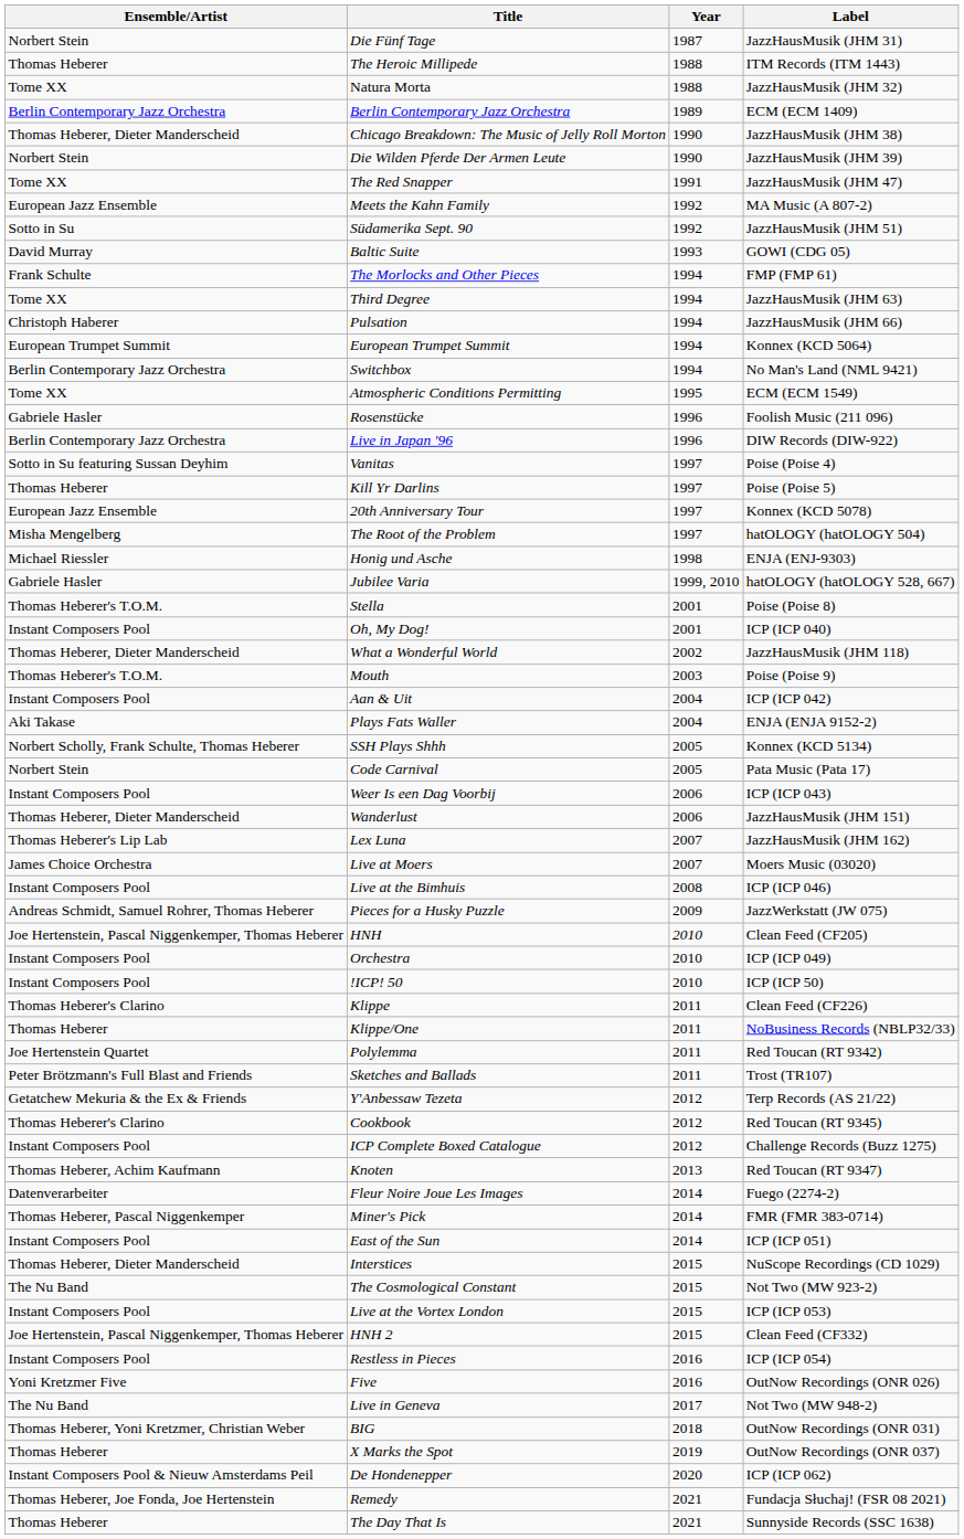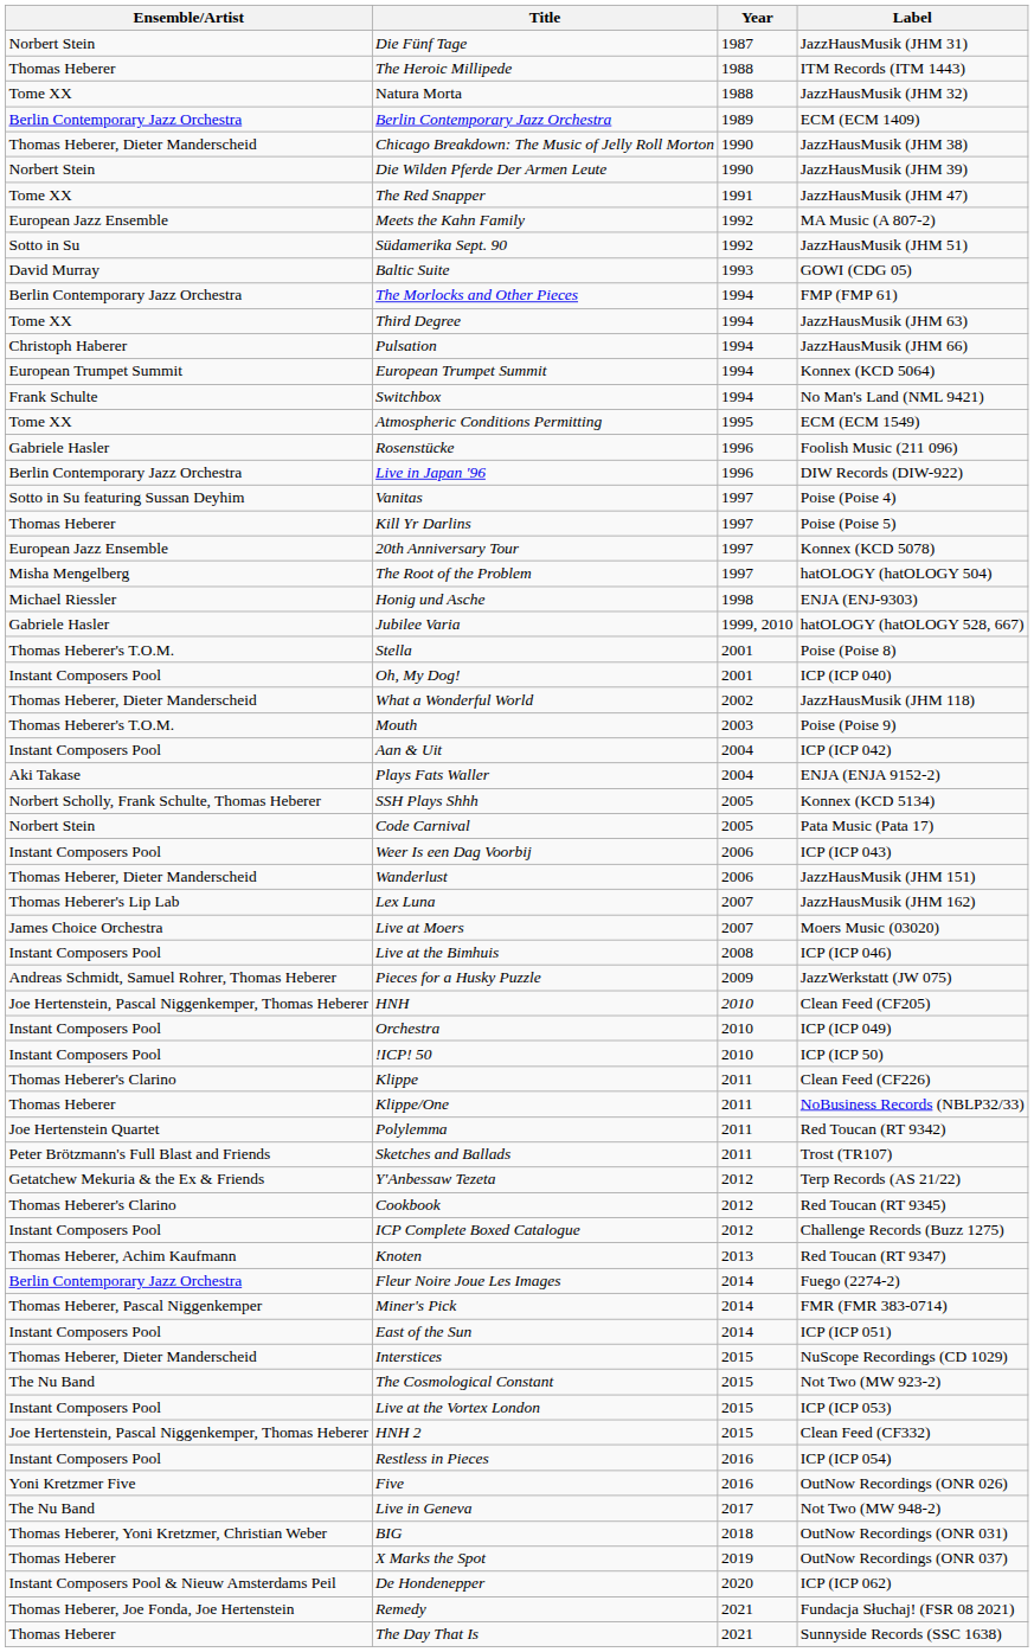 <table class="wikitable">
 <tr>
 <th>Ensemble/Artist</th>
 <th>Title</th>
 <th>Year</th>
 <th>Label</th>
 </tr>
 <tr>
 <td>Norbert Stein</td>
 <td><em>Die Fünf Tage</em></td>
 <td>1987</td>
 <td>JazzHausMusik (JHM 31)</td>
 </tr>
 <tr>
 <td>Thomas Heberer</td>
 <td><em>The Heroic Millipede</em></td>
 <td>1988</td>
 <td>ITM Records (ITM 1443)</td>
 </tr>
 <tr>
 <td>Tome XX</td>
 <td>Natura Morta</td>
 <td>1988</td>
 <td>JazzHausMusik (JHM 32)</td>
 </tr>
 <tr>
 <td><a href='#'>Berlin Contemporary Jazz Orchestra</a></td>
 <td><em><a href='#'>Berlin Contemporary Jazz Orchestra</a></em></td>
 <td>1989</td>
 <td>ECM (ECM 1409)</td>
 </tr>
 <tr>
 <td>Thomas Heberer, Dieter Manderscheid</td>
 <td><em>Chicago Breakdown: The Music of Jelly Roll Morton</em></td>
 <td>1990</td>
 <td>JazzHausMusik (JHM 38)</td>
 </tr>
 <tr>
 <td>Norbert Stein</td>
 <td><em>Die Wilden Pferde Der Armen Leute</em></td>
 <td>1990</td>
 <td>JazzHausMusik (JHM 39)</td>
 </tr>
 <tr>
 <td>Tome XX</td>
 <td><em>The Red Snapper</em></td>
 <td>1991</td>
 <td>JazzHausMusik (JHM 47)</td>
 </tr>
 <tr>
 <td>European Jazz Ensemble</td>
 <td><em>Meets the Kahn Family</em></td>
 <td>1992</td>
 <td>MA Music (A 807-2)</td>
 </tr>
 <tr>
 <td>Sotto in Su</td>
 <td><em>Südamerika Sept. 90</em></td>
 <td>1992</td>
 <td>JazzHausMusik (JHM 51)</td>
 </tr>
 <tr>
 <td>David Murray</td>
 <td><em>Baltic Suite</em></td>
 <td>1993</td>
 <td>GOWI (CDG 05)</td>
 </tr>
 <tr>
-<td>Frank Schulte</td>
+<td>Berlin Contemporary Jazz Orchestra</td>
 <td><em><a href='#'>The Morlocks and Other Pieces</a></em></td>
 <td>1994</td>
 <td>FMP (FMP 61)</td>
 </tr>
 <tr>
 <td>Tome XX</td>
 <td><em>Third Degree</em></td>
 <td>1994</td>
 <td>JazzHausMusik (JHM 63)</td>
 </tr>
 <tr>
 <td>Christoph Haberer</td>
 <td><em>Pulsation</em></td>
 <td>1994</td>
 <td>JazzHausMusik (JHM 66)</td>
 </tr>
 <tr>
 <td>European Trumpet Summit</td>
 <td><em>European Trumpet Summit</em></td>
 <td>1994</td>
 <td>Konnex (KCD 5064)</td>
 </tr>
 <tr>
-<td>Berlin Contemporary Jazz Orchestra</td>
+<td>Frank Schulte</td>
 <td><em>Switchbox</em></td>
 <td>1994</td>
 <td>No Man's Land (NML 9421)</td>
 </tr>
 <tr>
 <td>Tome XX</td>
 <td><em>Atmospheric Conditions Permitting</em></td>
 <td>1995</td>
 <td>ECM (ECM 1549)</td>
 </tr>
 <tr>
 <td>Gabriele Hasler</td>
 <td><em>Rosenstücke</em></td>
 <td>1996</td>
 <td>Foolish Music (211 096)</td>
 </tr>
 <tr>
 <td>Berlin Contemporary Jazz Orchestra</td>
 <td><em><a href='#'>Live in Japan '96</a></em></td>
 <td>1996</td>
 <td>DIW Records (DIW-922)</td>
 </tr>
 <tr>
 <td>Sotto in Su featuring Sussan Deyhim</td>
 <td><em>Vanitas</em></td>
 <td>1997</td>
 <td>Poise (Poise 4)</td>
 </tr>
 <tr>
 <td>Thomas Heberer</td>
 <td><em>Kill Yr Darlins</em></td>
 <td>1997</td>
 <td>Poise (Poise 5)</td>
 </tr>
 <tr>
 <td>European Jazz Ensemble</td>
 <td><em>20th Anniversary Tour</em></td>
 <td>1997</td>
 <td>Konnex (KCD 5078)</td>
 </tr>
 <tr>
 <td>Misha Mengelberg</td>
 <td><em>The Root of the Problem</em></td>
 <td>1997</td>
 <td>hatOLOGY (hatOLOGY 504)</td>
 </tr>
 <tr>
 <td>Michael Riessler</td>
 <td><em>Honig und Asche</em></td>
 <td>1998</td>
 <td>ENJA (ENJ-9303)</td>
 </tr>
 <tr>
 <td>Gabriele Hasler</td>
 <td><em>Jubilee Varia</em></td>
 <td>1999, 2010</td>
 <td>hatOLOGY (hatOLOGY 528, 667)</td>
 </tr>
 <tr>
 <td>Thomas Heberer's T.O.M.</td>
 <td><em>Stella</em></td>
 <td>2001</td>
 <td>Poise (Poise 8)</td>
 </tr>
 <tr>
 <td>Instant Composers Pool</td>
 <td><em>Oh, My Dog!</em></td>
 <td>2001</td>
 <td>ICP (ICP 040)</td>
 </tr>
 <tr>
 <td>Thomas Heberer, Dieter Manderscheid</td>
 <td><em>What a Wonderful World</em></td>
 <td>2002</td>
 <td>JazzHausMusik (JHM 118)</td>
 </tr>
 <tr>
 <td>Thomas Heberer's T.O.M.</td>
 <td><em>Mouth</em></td>
 <td>2003</td>
 <td>Poise (Poise 9)</td>
 </tr>
 <tr>
 <td>Instant Composers Pool</td>
 <td><em>Aan & Uit</em></td>
 <td>2004</td>
 <td>ICP (ICP 042)</td>
 </tr>
 <tr>
 <td>Aki Takase</td>
 <td><em>Plays Fats Waller</em></td>
 <td>2004</td>
 <td>ENJA (ENJA 9152-2)</td>
 </tr>
 <tr>
 <td>Norbert Scholly, Frank Schulte, Thomas Heberer</td>
 <td><em>SSH Plays Shhh</em></td>
 <td>2005</td>
 <td>Konnex (KCD 5134)</td>
 </tr>
 <tr>
 <td>Norbert Stein</td>
 <td><em>Code Carnival</em></td>
 <td>2005</td>
 <td>Pata Music (Pata 17)</td>
 </tr>
 <tr>
 <td>Instant Composers Pool</td>
 <td><em>Weer Is een Dag Voorbij</em></td>
 <td>2006</td>
 <td>ICP (ICP 043)</td>
 </tr>
 <tr>
 <td>Thomas Heberer, Dieter Manderscheid</td>
 <td><em>Wanderlust</em></td>
 <td>2006</td>
 <td>JazzHausMusik (JHM 151)</td>
 </tr>
 <tr>
 <td>Thomas Heberer's Lip Lab</td>
 <td><em>Lex Luna</em></td>
 <td>2007</td>
 <td>JazzHausMusik (JHM 162)</td>
 </tr>
 <tr>
 <td>James Choice Orchestra</td>
 <td><em>Live at Moers</em></td>
 <td>2007</td>
 <td>Moers Music (03020)</td>
 </tr>
 <tr>
 <td>Instant Composers Pool</td>
 <td><em>Live at the Bimhuis</em></td>
 <td>2008</td>
 <td>ICP (ICP 046)</td>
 </tr>
 <tr>
 <td>Andreas Schmidt, Samuel Rohrer, Thomas Heberer</td>
 <td><em>Pieces for a Husky Puzzle</em></td>
 <td>2009</td>
 <td>JazzWerkstatt (JW 075)</td>
 </tr>
 <tr>
 <td>Joe Hertenstein, Pascal Niggenkemper, Thomas Heberer</td>
 <td><em>HNH</em></td>
 <td><em> 2010</em></td>
 <td>Clean Feed (CF205)</td>
 </tr>
 <tr>
 <td>Instant Composers Pool</td>
 <td><em>Orchestra</em></td>
 <td>2010</td>
 <td>ICP (ICP 049)</td>
 </tr>
 <tr>
 <td>Instant Composers Pool</td>
 <td><em>!ICP! 50</em></td>
 <td>2010</td>
 <td>ICP (ICP 50)</td>
 </tr>
 <tr>
 <td>Thomas Heberer's Clarino</td>
 <td><em>Klippe</em></td>
 <td>2011</td>
 <td>Clean Feed (CF226)</td>
 </tr>
 <tr>
 <td>Thomas Heberer</td>
 <td><em>Klippe/One</em></td>
 <td>2011</td>
 <td><a href='#'>NoBusiness Records</a> (NBLP32/33)</td>
 </tr>
 <tr>
 <td>Joe Hertenstein Quartet</td>
 <td><em>Polylemma</em></td>
 <td>2011</td>
 <td>Red Toucan (RT 9342)</td>
 </tr>
 <tr>
 <td>Peter Brötzmann's Full Blast and Friends</td>
 <td><em>Sketches and Ballads</em></td>
 <td>2011</td>
 <td>Trost (TR107)</td>
 </tr>
 <tr>
 <td>Getatchew Mekuria & the Ex & Friends</td>
 <td><em>Y'Anbessaw Tezeta</em></td>
 <td>2012</td>
 <td>Terp Records (AS 21/22)</td>
 </tr>
 <tr>
 <td>Thomas Heberer's Clarino</td>
 <td><em>Cookbook</em></td>
 <td>2012</td>
 <td>Red Toucan (RT 9345)</td>
 </tr>
 <tr>
 <td>Instant Composers Pool</td>
 <td><em>ICP Complete Boxed Catalogue</em></td>
 <td>2012</td>
 <td>Challenge Records (Buzz 1275)</td>
 </tr>
 <tr>
 <td>Thomas Heberer, Achim Kaufmann</td>
 <td><em>Knoten</em></td>
 <td>2013</td>
 <td>Red Toucan (RT 9347)</td>
 </tr>
 <tr>
-<td>Datenverarbeiter</td>
+<td><a href='#'>Berlin Contemporary Jazz Orchestra</a></td>
 <td><em>Fleur Noire Joue Les Images</em></td>
 <td>2014</td>
 <td>Fuego (2274-2)</td>
 </tr>
 <tr>
 <td>Thomas Heberer, Pascal Niggenkemper</td>
 <td><em>Miner's Pick</em></td>
 <td>2014</td>
 <td>FMR (FMR 383-0714)</td>
 </tr>
 <tr>
 <td>Instant Composers Pool</td>
 <td><em>East of the Sun</em></td>
 <td>2014</td>
 <td>ICP (ICP 051)</td>
 </tr>
 <tr>
 <td>Thomas Heberer, Dieter Manderscheid</td>
 <td><em>Interstices</em></td>
 <td>2015</td>
 <td>NuScope Recordings (CD 1029)</td>
 </tr>
 <tr>
 <td>The Nu Band</td>
 <td><em>The Cosmological Constant</em></td>
 <td>2015</td>
 <td>Not Two (MW 923-2)</td>
 </tr>
 <tr>
 <td>Instant Composers Pool</td>
 <td><em>Live at the Vortex London</em></td>
 <td>2015</td>
 <td>ICP (ICP 053)</td>
 </tr>
 <tr>
 <td>Joe Hertenstein, Pascal Niggenkemper, Thomas Heberer</td>
 <td><em>HNH 2</em></td>
 <td>2015</td>
 <td>Clean Feed (CF332)</td>
 </tr>
 <tr>
 <td>Instant Composers Pool</td>
 <td><em>Restless in Pieces</em></td>
 <td>2016</td>
 <td>ICP (ICP 054)</td>
 </tr>
 <tr>
 <td>Yoni Kretzmer Five</td>
 <td><em>Five</em></td>
 <td>2016</td>
 <td>OutNow Recordings (ONR 026)</td>
 </tr>
 <tr>
 <td>The Nu Band</td>
 <td><em>Live in Geneva</em></td>
 <td>2017</td>
 <td>Not Two (MW 948-2)</td>
 </tr>
 <tr>
 <td>Thomas Heberer, Yoni Kretzmer, Christian Weber</td>
 <td><em>BIG</em></td>
 <td>2018</td>
 <td>OutNow Recordings (ONR 031)</td>
 </tr>
 <tr>
 <td>Thomas Heberer</td>
 <td><em>X Marks the Spot</em></td>
 <td>2019</td>
 <td>OutNow Recordings (ONR 037)</td>
 </tr>
 <tr>
 <td>Instant Composers Pool & Nieuw Amsterdams Peil</td>
 <td><em>De Hondenepper</em></td>
 <td>2020</td>
 <td>ICP (ICP 062)</td>
 </tr>
 <tr>
 <td>Thomas Heberer, Joe Fonda, Joe Hertenstein</td>
 <td><em>Remedy</em></td>
 <td>2021</td>
 <td>Fundacja Słuchaj! (FSR 08 2021)</td>
 </tr>
 <tr>
 <td>Thomas Heberer</td>
 <td><em>The Day That Is</em></td>
 <td>2021</td>
 <td>Sunnyside Records (SSC 1638)</td>
 </tr>
 </table>
